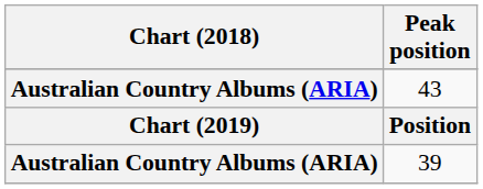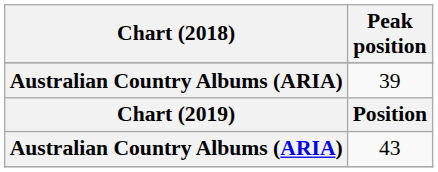 <table class="wikitable plainrowheaders" style="text-align:center">
 <tr>
 <th scope="col">Chart (2018)</th>
 <th scope="col">Peak<br> position</th>
 </tr>
 <tr>
 </tr>
 <tr>
-<th scope="row">Australian Country Albums (<a href='#'>ARIA</a>)</th>
-<td>43</td>
+<th scope="row">Australian Country Albums (ARIA)</th>
+<td>39</td>
 </tr>
 <tr>
 <th scope="col">Chart (2019)</th>
 <th scope="col">Position</th>
 </tr>
 <tr>
-<th scope="row">Australian Country Albums (ARIA)</th>
-<td>39</td>
+<th scope="row">Australian Country Albums (<a href='#'>ARIA</a>)</th>
+<td>43</td>
 </tr>
 <tr>
 </tr>
 </table>
